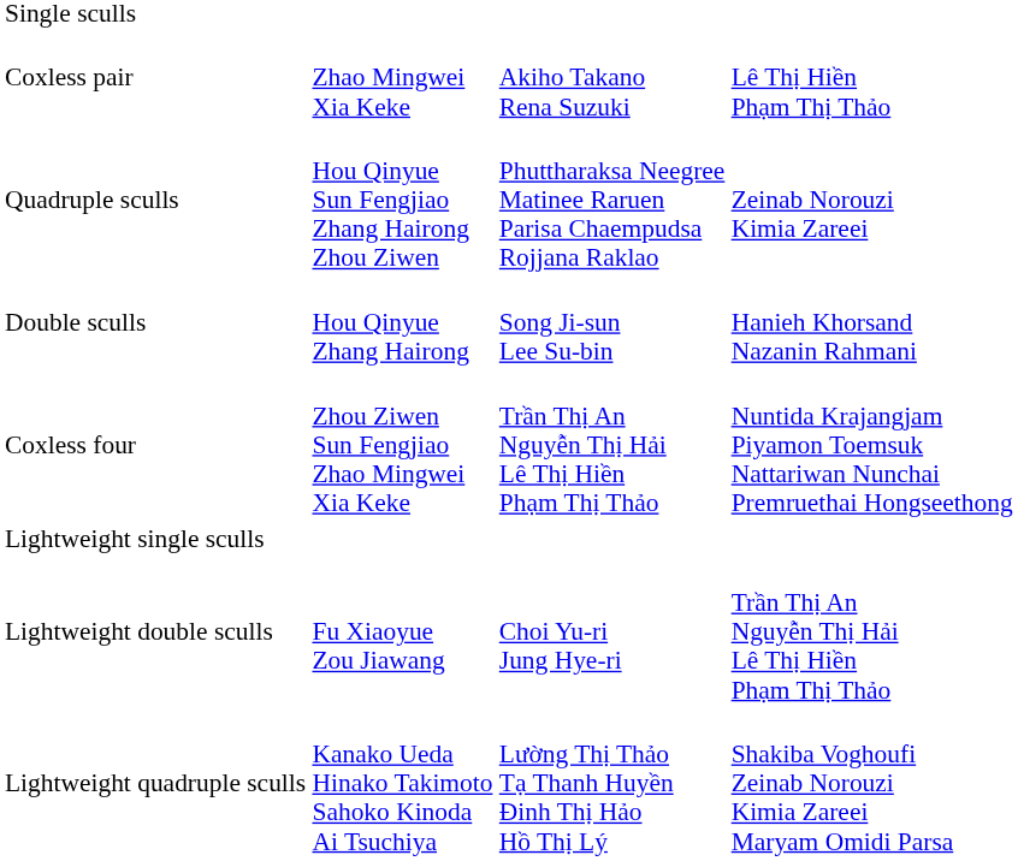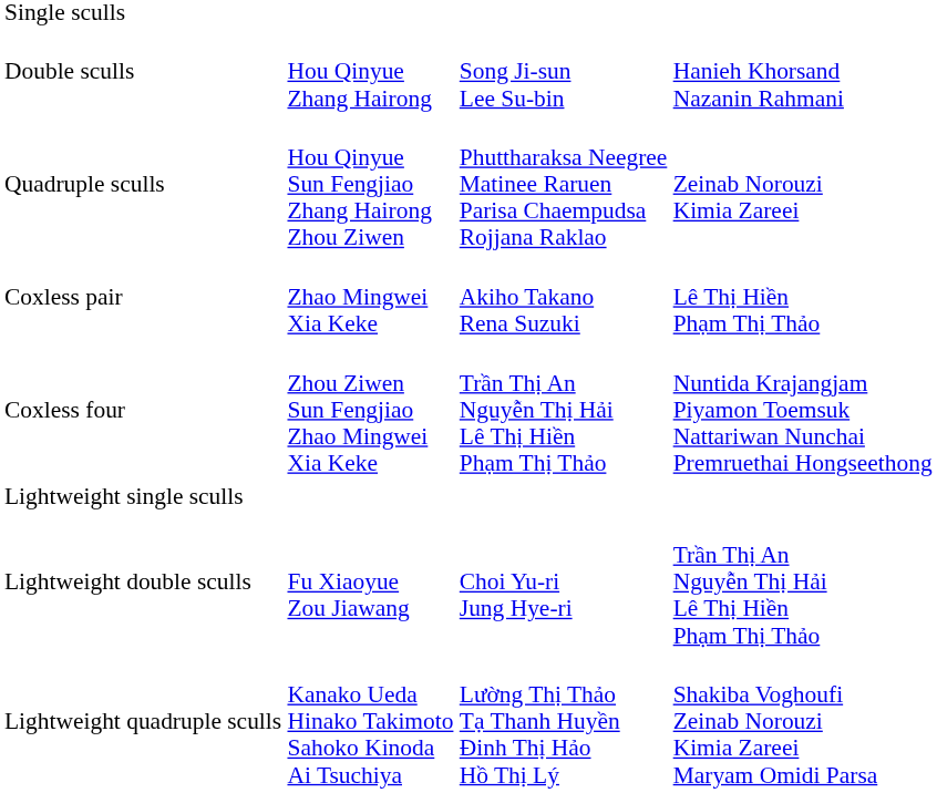 <table>
 <tr>
 <td>Single sculls</td>
 <td></td>
 <td></td>
 <td></td>
 </tr>
 <tr>
-<td>Coxless pair</td>
-<td><br><a href='#'>Zhao Mingwei</a><br><a href='#'>Xia Keke</a></td>
-<td><br><a href='#'>Akiho Takano</a><br><a href='#'>Rena Suzuki</a></td>
-<td><br><a href='#'>Lê Thị Hiền</a><br><a href='#'>Phạm Thị Thảo</a></td>
+<td>Double sculls</td>
+<td><br><a href='#'>Hou Qinyue</a><br><a href='#'>Zhang Hairong</a></td>
+<td><br><a href='#'>Song Ji-sun</a><br><a href='#'>Lee Su-bin</a></td>
+<td><br><a href='#'>Hanieh Khorsand</a><br><a href='#'>Nazanin Rahmani</a></td>
 </tr>
 <tr>
 <td>Quadruple sculls</td>
 <td><br><a href='#'>Hou Qinyue</a><br><a href='#'>Sun Fengjiao</a><br><a href='#'>Zhang Hairong</a><br><a href='#'>Zhou Ziwen</a></td>
 <td><br><a href='#'>Phuttharaksa Neegree</a><br><a href='#'>Matinee Raruen</a><br><a href='#'>Parisa Chaempudsa</a><br><a href='#'>Rojjana Raklao</a></td>
 <td><br><a href='#'>Zeinab Norouzi</a><br><a href='#'>Kimia Zareei</a></td>
 </tr>
 <tr>
-<td>Double sculls</td>
-<td><br><a href='#'>Hou Qinyue</a><br><a href='#'>Zhang Hairong</a></td>
-<td><br><a href='#'>Song Ji-sun</a><br><a href='#'>Lee Su-bin</a></td>
-<td><br><a href='#'>Hanieh Khorsand</a><br><a href='#'>Nazanin Rahmani</a></td>
+<td>Coxless pair</td>
+<td><br><a href='#'>Zhao Mingwei</a><br><a href='#'>Xia Keke</a></td>
+<td><br><a href='#'>Akiho Takano</a><br><a href='#'>Rena Suzuki</a></td>
+<td><br><a href='#'>Lê Thị Hiền</a><br><a href='#'>Phạm Thị Thảo</a></td>
 </tr>
 <tr>
 <td>Coxless four</td>
 <td><br><a href='#'>Zhou Ziwen</a><br><a href='#'>Sun Fengjiao</a><br><a href='#'>Zhao Mingwei</a><br><a href='#'>Xia Keke</a></td>
 <td><br><a href='#'>Trần Thị An</a><br><a href='#'>Nguyễn Thị Hải</a><br><a href='#'>Lê Thị Hiền</a><br><a href='#'>Phạm Thị Thảo</a></td>
 <td><br><a href='#'>Nuntida Krajangjam</a><br><a href='#'>Piyamon Toemsuk</a><br><a href='#'>Nattariwan Nunchai</a><br><a href='#'>Premruethai Hongseethong</a></td>
 </tr>
 <tr>
 <td>Lightweight single sculls</td>
 <td></td>
 <td></td>
 <td></td>
 </tr>
 <tr>
 <td>Lightweight double sculls</td>
 <td><br><a href='#'>Fu Xiaoyue</a><br><a href='#'>Zou Jiawang</a></td>
 <td><br><a href='#'>Choi Yu-ri</a><br><a href='#'>Jung Hye-ri</a></td>
 <td><br><a href='#'>Trần Thị An</a><br><a href='#'>Nguyễn Thị Hải</a><br><a href='#'>Lê Thị Hiền</a><br><a href='#'>Phạm Thị Thảo</a></td>
 </tr>
 <tr>
 <td>Lightweight quadruple sculls</td>
 <td><br><a href='#'>Kanako Ueda</a><br><a href='#'>Hinako Takimoto</a><br><a href='#'>Sahoko Kinoda</a><br><a href='#'>Ai Tsuchiya</a></td>
 <td><br><a href='#'>Lường Thị Thảo</a><br><a href='#'>Tạ Thanh Huyền</a><br><a href='#'>Đinh Thị Hảo</a><br><a href='#'>Hồ Thị Lý</a></td>
 <td><br><a href='#'>Shakiba Voghoufi</a><br><a href='#'>Zeinab Norouzi</a><br><a href='#'>Kimia Zareei</a><br><a href='#'>Maryam Omidi Parsa</a></td>
 </tr>
 </table>
